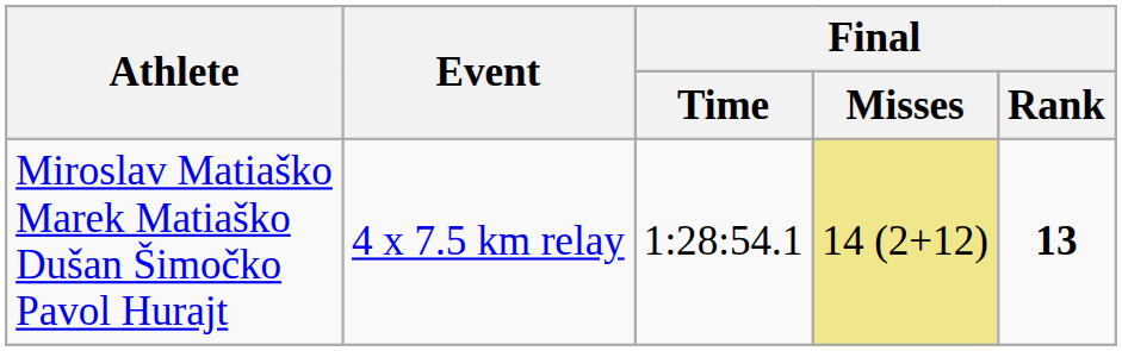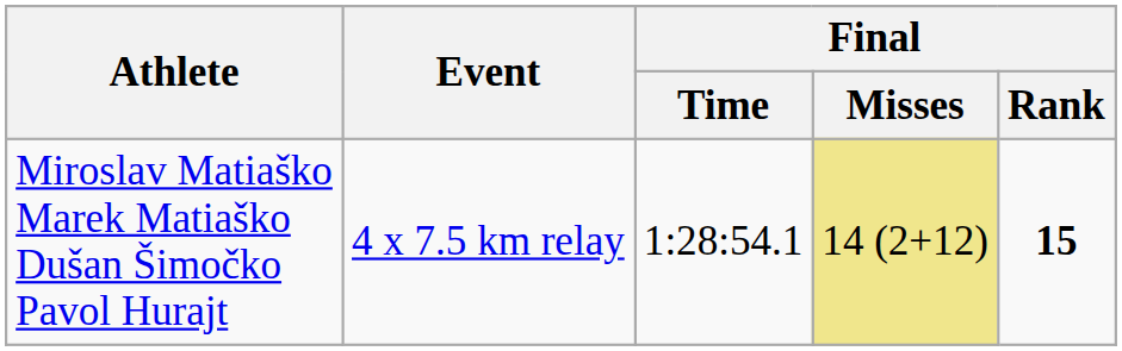 <table class="wikitable">
 <tr>
 <th rowspan="2">Athlete</th>
 <th rowspan="2">Event</th>
 <th colspan="3">Final</th>
 </tr>
 <tr>
 <th>Time</th>
 <th>Misses</th>
 <th>Rank</th>
 </tr>
 <tr align="center">
 <td align="left"><a href='#'>Miroslav Matiaško</a><br><a href='#'>Marek Matiaško</a><br><a href='#'>Dušan Šimočko</a><br><a href='#'>Pavol Hurajt</a></td>
 <td><a href='#'>4 x 7.5 km relay</a></td>
 <td>1:28:54.1</td>
 <td style="background: khaki;">14 (2+12)</td>
-<td><strong>13</strong></td>
+<td><strong>15</strong></td>
 </tr>
 </table>
